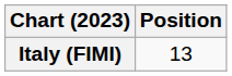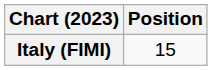 <table class="wikitable sortable plainrowheaders" style="text-align:center">
 <tr>
 <th scope="col">Chart (2023)</th>
 <th scope="col">Position</th>
 </tr>
 <tr>
 <th scope="row">Italy (FIMI)</th>
-<td>13</td>
+<td>15</td>
 </tr>
 </table>
